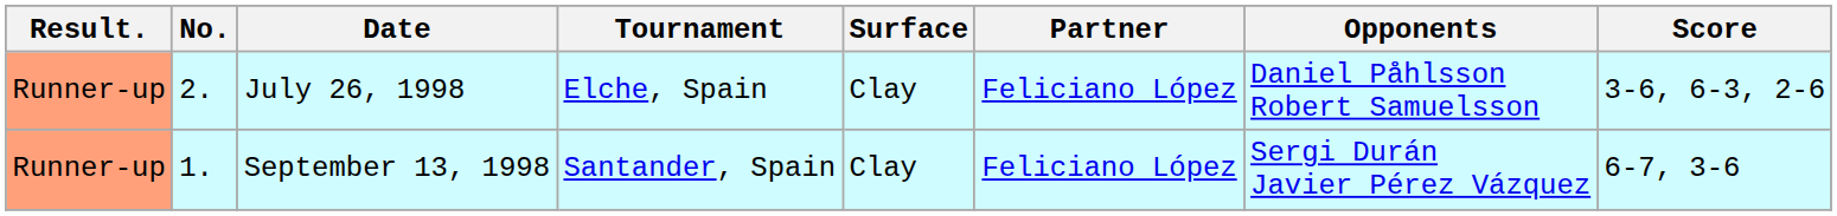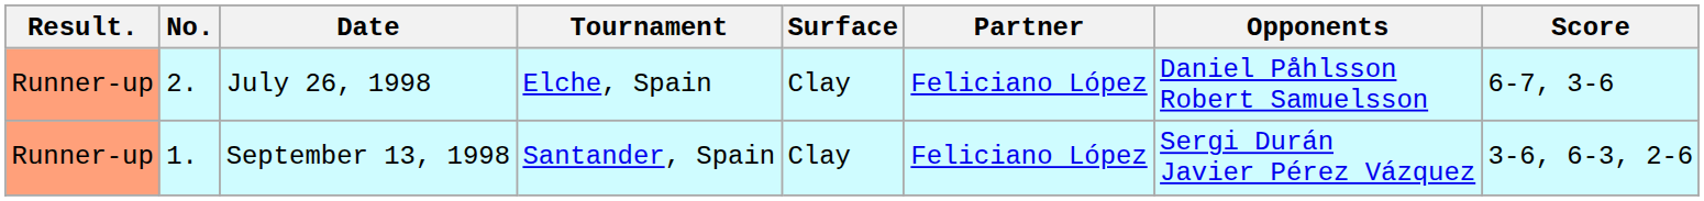 <table class=wikitable style>
 <tr>
 <th>Result.</th>
 <th>No.</th>
 <th>Date</th>
 <th>Tournament</th>
 <th>Surface</th>
 <th>Partner</th>
 <th>Opponents</th>
 <th>Score</th>
 </tr>
 <tr bgcolor="CFFCFF">
 <td style="background:#ffa07a;">Runner-up</td>
 <td>2.</td>
 <td>July 26, 1998</td>
 <td><a href='#'>Elche</a>, Spain</td>
 <td>Clay</td>
 <td> <a href='#'>Feliciano López</a></td>
 <td> <a href='#'>Daniel Påhlsson</a><br> <a href='#'>Robert Samuelsson</a></td>
-<td>3-6, 6-3, 2-6</td>
+<td>6-7, 3-6</td>
 </tr>
 <tr bgcolor="CFFCFF">
 <td style="background:#ffa07a;">Runner-up</td>
 <td>1.</td>
 <td>September 13, 1998</td>
 <td><a href='#'>Santander</a>, Spain</td>
 <td>Clay</td>
 <td> <a href='#'>Feliciano López</a></td>
 <td> <a href='#'>Sergi Durán</a><br> <a href='#'>Javier Pérez Vázquez</a></td>
-<td>6-7, 3-6</td>
+<td>3-6, 6-3, 2-6</td>
 </tr>
 </table>
